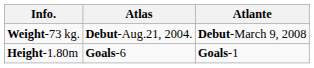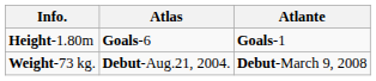 <table class="wikitable" border="1">
 <tr>
 <th>Info.</th>
 <th>Atlas</th>
 <th>Atlante</th>
 </tr>
 <tr>
+<td><strong>Height</strong>-1.80m</td>
+<td><strong>Goals</strong>-6</td>
+<td><strong>Goals</strong>-1</td>
+</tr>
+<tr>
 <td><strong>Weight</strong>-73 kg.</td>
 <td><strong>Debut</strong>-Aug.21, 2004.</td>
 <td><strong>Debut</strong>-March 9, 2008</td>
 </tr>
-<tr>
-<td><strong>Height</strong>-1.80m</td>
-<td><strong>Goals</strong>-6</td>
-<td><strong>Goals</strong>-1</td>
-</tr>
 </table>
